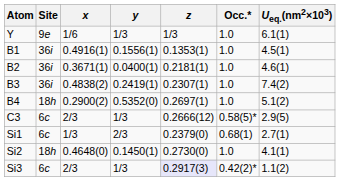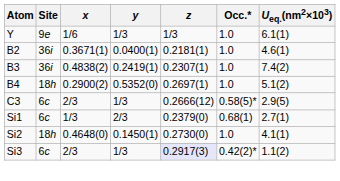 <table class="wikitable">
 <tr>
 <th>Atom</th>
 <th>Site</th>
 <th><em>x</em></th>
 <th><em>y</em></th>
 <th><em>z</em></th>
 <th>Occ.*</th>
 <th><em>U</em><sub>eq.</sub>(nm<sup>2</sup>×10<sup>3</sup>)</th>
 </tr>
 <tr>
 <td>Y</td>
 <td>9<em>e</em></td>
 <td>1/6</td>
 <td>1/3</td>
 <td>1/3</td>
 <td>1.0</td>
 <td>6.1(1)</td>
-</tr>
-<tr>
-<td>B1</td>
-<td>36<em>i</em></td>
-<td>0.4916(1)</td>
-<td>0.1556(1)</td>
-<td>0.1353(1)</td>
-<td>1.0</td>
-<td>4.5(1)</td>
 </tr>
 <tr>
 <td>B2</td>
 <td>36<em>i</em></td>
 <td>0.3671(1)</td>
 <td>0.0400(1)</td>
 <td>0.2181(1)</td>
 <td>1.0</td>
 <td>4.6(1)</td>
 </tr>
 <tr>
 <td>B3</td>
 <td>36<em>i</em></td>
 <td>0.4838(2)</td>
 <td>0.2419(1)</td>
 <td>0.2307(1)</td>
 <td>1.0</td>
 <td>7.4(2)</td>
 </tr>
 <tr>
 <td>B4</td>
 <td>18<em>h</em></td>
 <td>0.2900(2)</td>
 <td>0.5352(0)</td>
 <td>0.2697(1)</td>
 <td>1.0</td>
 <td>5.1(2)</td>
 </tr>
 <tr>
 <td>C3</td>
 <td>6<em>c</em></td>
 <td>2/3</td>
 <td>1/3</td>
 <td>0.2666(12)</td>
 <td>0.58(5)*</td>
 <td>2.9(5)</td>
 </tr>
 <tr>
 <td>Si1</td>
 <td>6<em>c</em></td>
 <td>1/3</td>
 <td>2/3</td>
 <td>0.2379(0)</td>
 <td>0.68(1)</td>
 <td>2.7(1)</td>
 </tr>
 <tr>
 <td>Si2</td>
 <td>18<em>h</em></td>
 <td>0.4648(0)</td>
 <td>0.1450(1)</td>
 <td>0.2730(0)</td>
 <td>1.0</td>
 <td>4.1(1)</td>
 </tr>
 <tr>
 <td>Si3</td>
 <td>6<em>c</em></td>
 <td>2/3</td>
 <td>1/3</td>
 <td style="background: lavender;">0.2917(3)</td>
 <td>0.42(2)*</td>
 <td>1.1(2)</td>
 </tr>
 </table>
